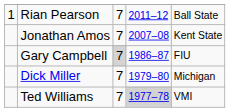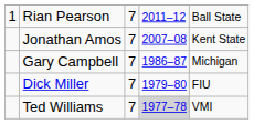 <table class="wikitable">
 <tr>
 </tr>
 <tr>
 <td>1</td>
 <td>Rian Pearson</td>
 <td>7</td>
 <td style="font-size:80%;"><a href='#'>2011–12</a></td>
 <td style="font-size:80%;">Ball State</td>
 </tr>
 <tr>
 <td></td>
 <td>Jonathan Amos</td>
 <td>7</td>
 <td style="font-size:80%;"><a href='#'>2007–08</a></td>
 <td style="font-size:80%;">Kent State</td>
 </tr>
 <tr>
 <td></td>
 <td>Gary Campbell</td>
-<td style="background: lightgrey;">7</td>
+<td>7</td>
 <td style="font-size:80%;"><a href='#'>1986–87</a></td>
-<td style="font-size:80%;">FIU</td>
+<td style="font-size:80%;">Michigan</td>
 </tr>
 <tr>
 <td></td>
 <td><a href='#'>Dick Miller</a></td>
 <td>7</td>
 <td style="font-size:80%;"><a href='#'>1979–80</a></td>
-<td style="font-size:80%;">Michigan</td>
+<td style="font-size:80%;">FIU</td>
 </tr>
 <tr>
 <td></td>
 <td>Ted Williams</td>
 <td>7</td>
 <td style="background: lightgrey; font-size:80%;"><a href='#'>1977–78</a></td>
 <td style="font-size:80%;">VMI</td>
 </tr>
 </table>
